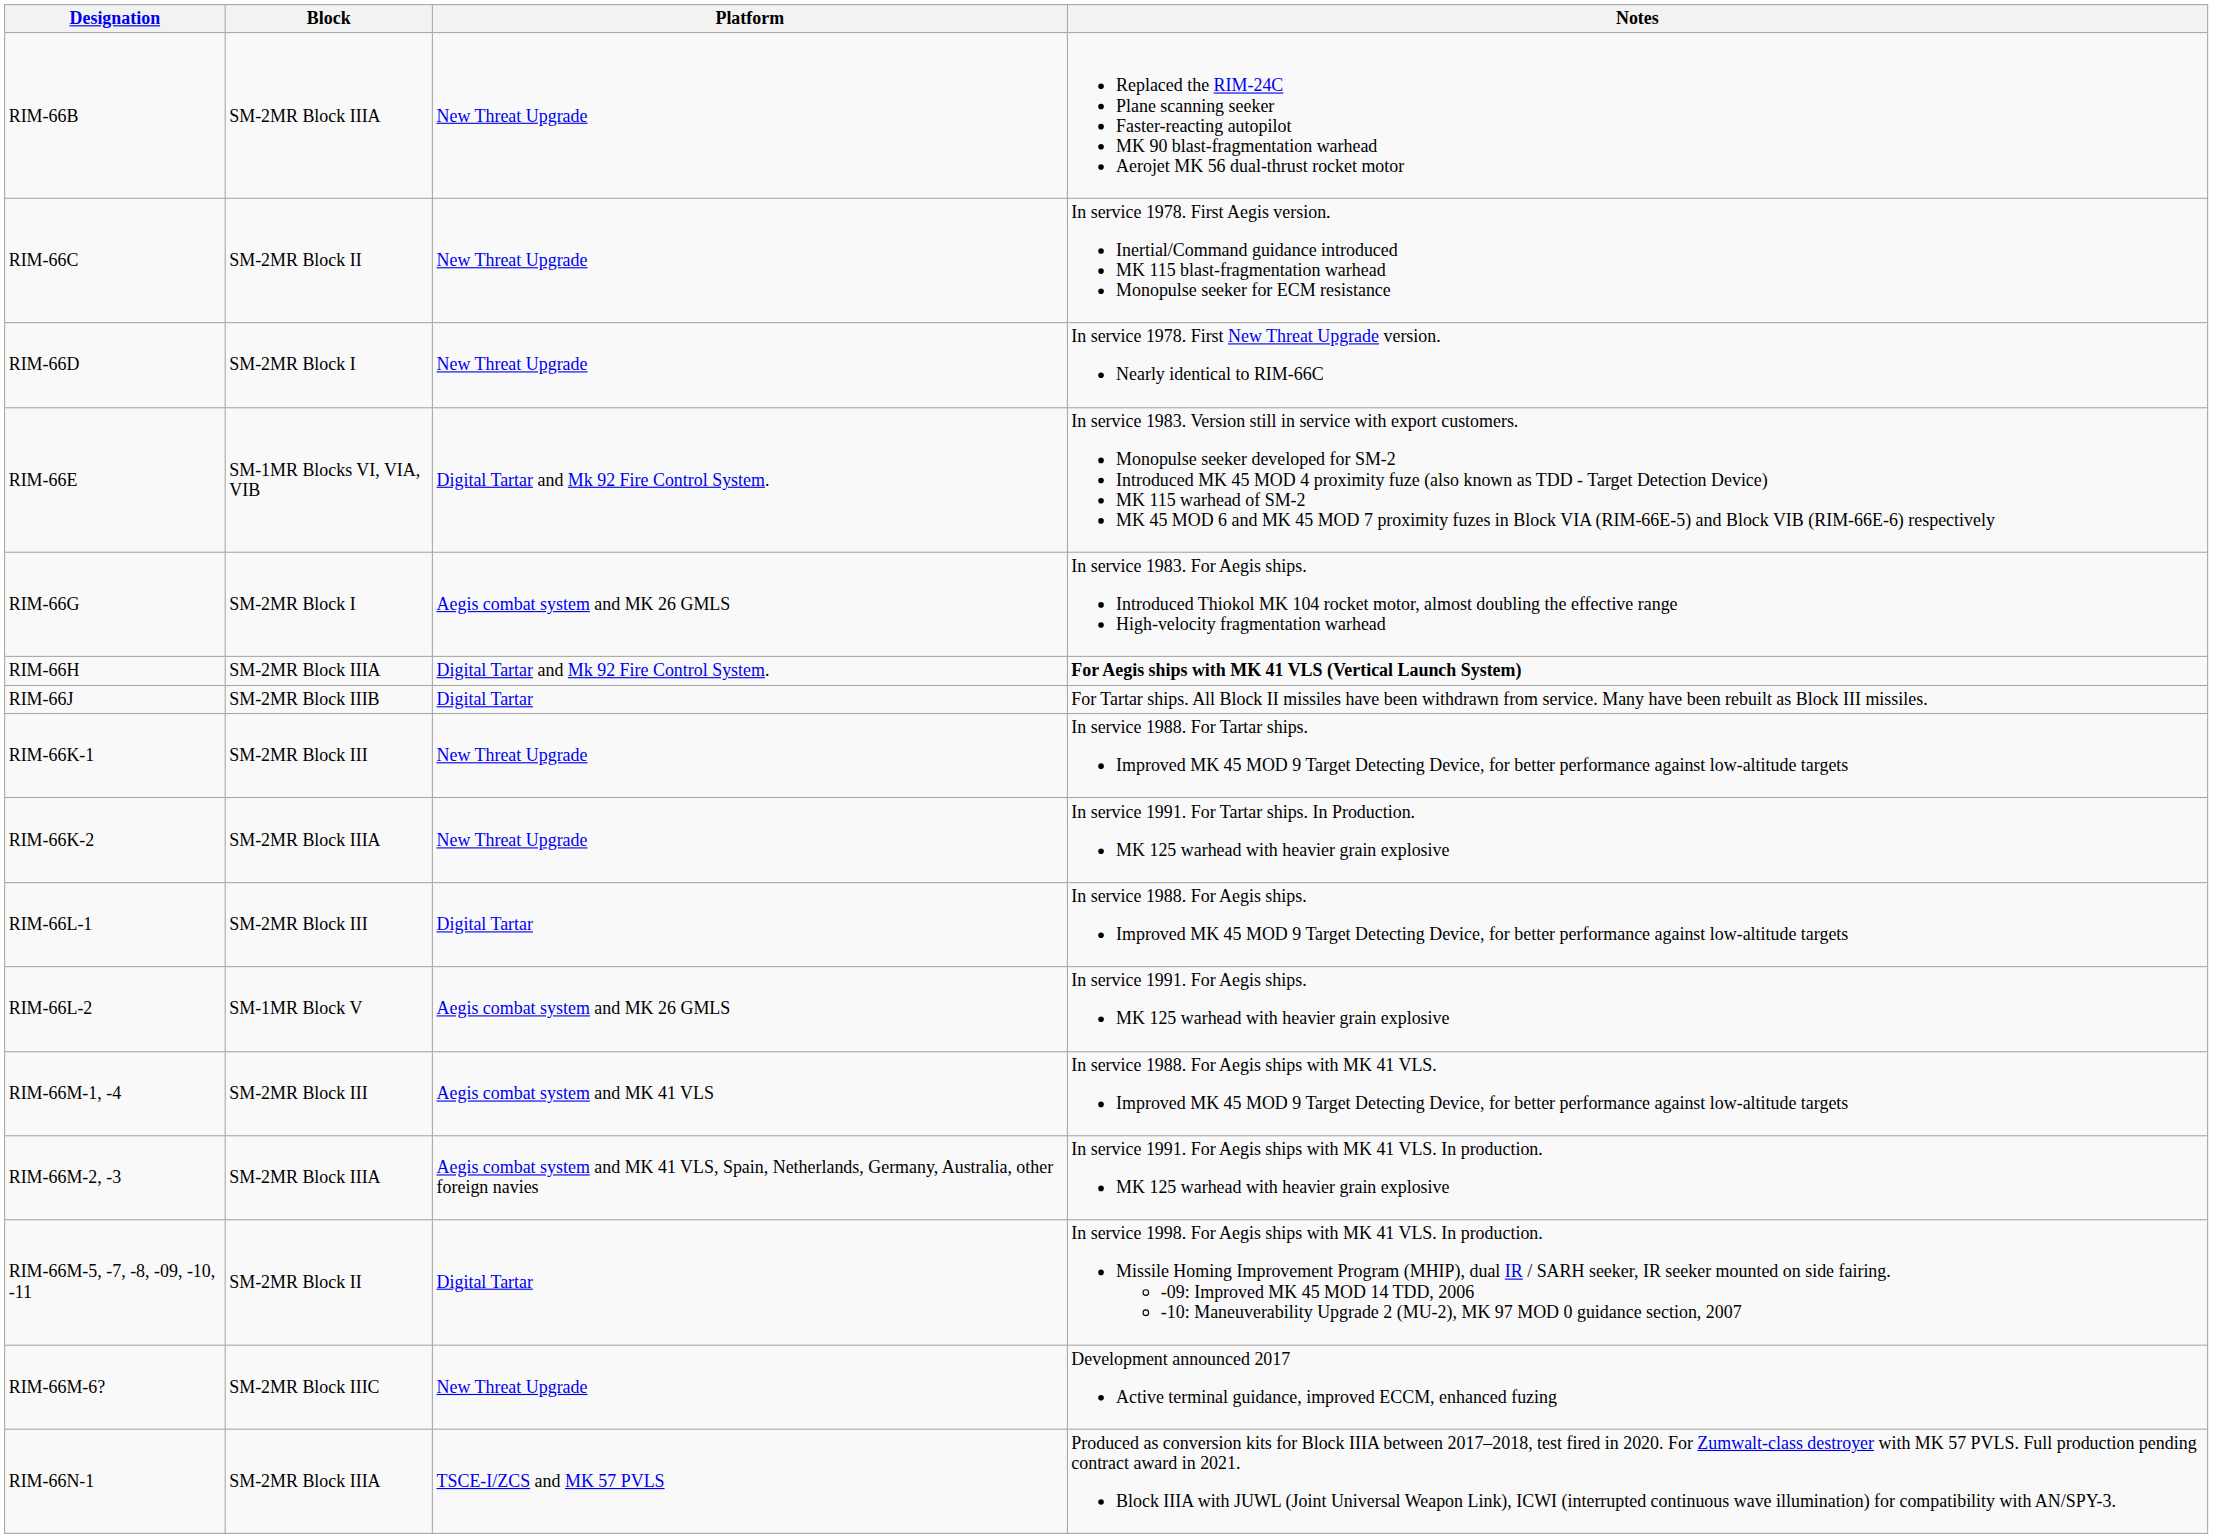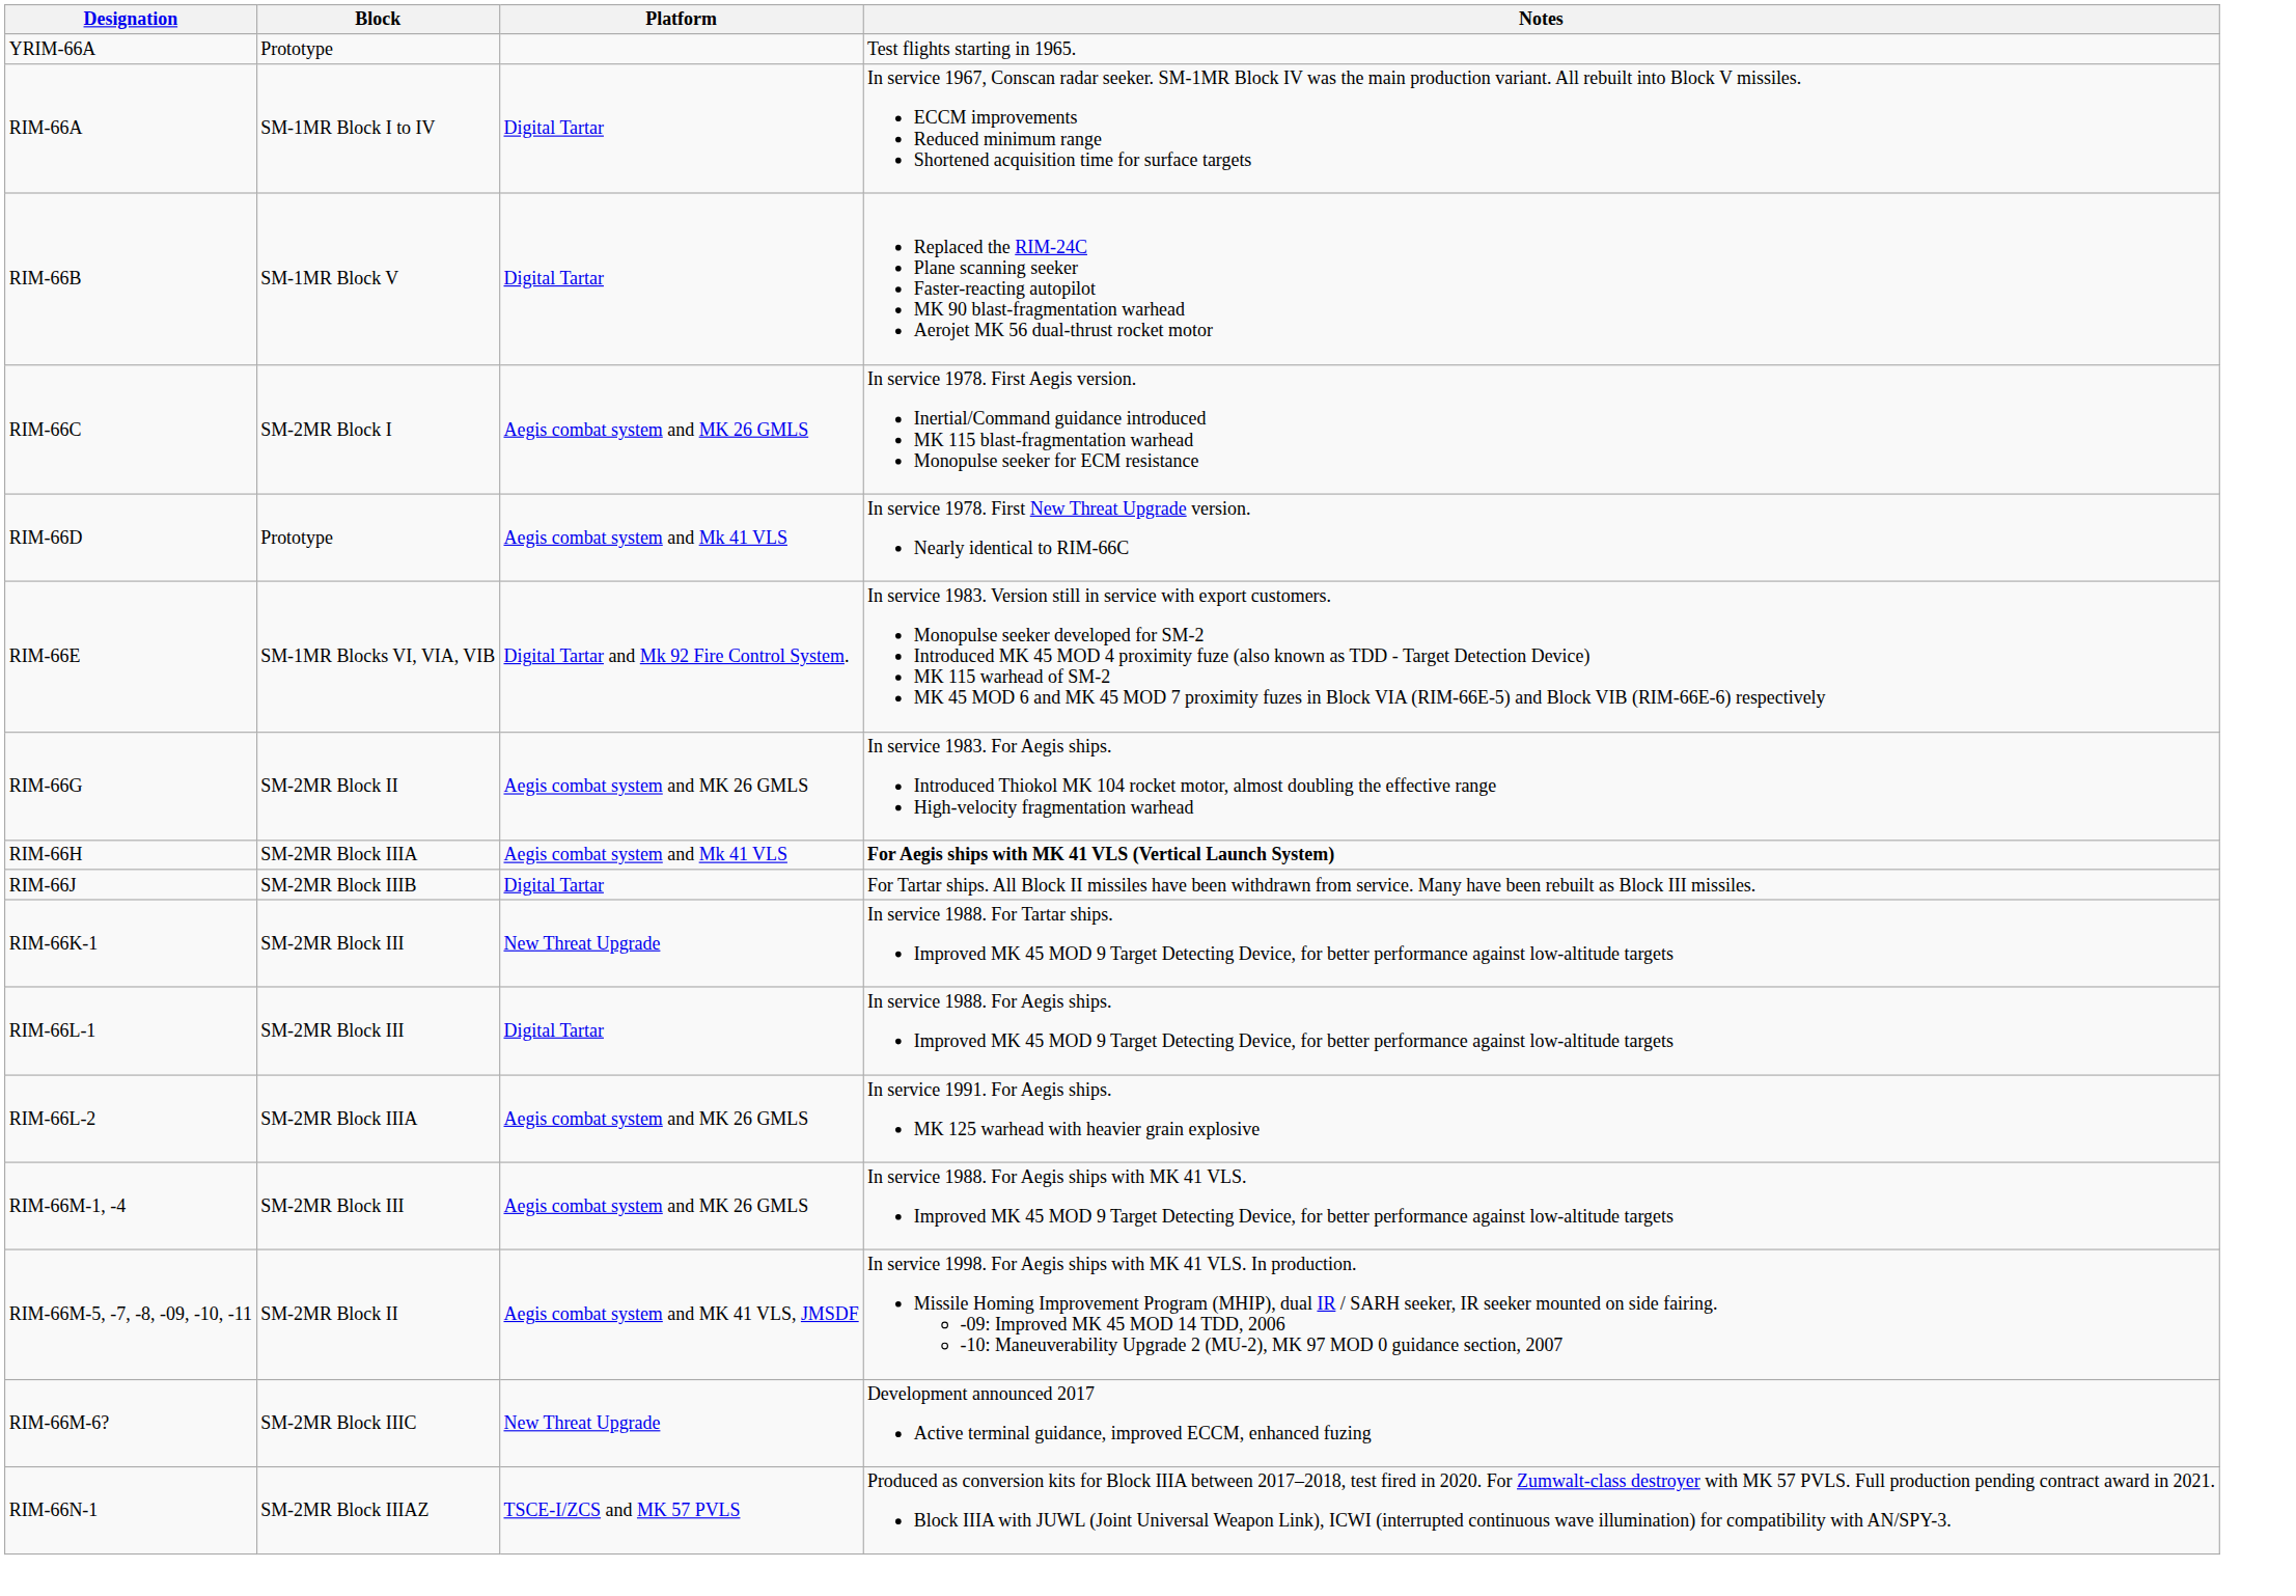 <table class="sortable wikitable">
 <tr>
 <th><a href='#'>Designation</a></th>
 <th>Block</th>
 <th>Platform</th>
 <th>Notes</th>
 </tr>
 <tr>
+<td>YRIM-66A</td>
+<td>Prototype</td>
+<td></td>
+<td>Test flights starting in 1965.</td>
+</tr>
+<tr>
+<td>RIM-66A</td>
+<td>SM-1MR Block I to IV</td>
+<td><a href='#'>Digital Tartar</a></td>
+<td>In service 1967, Conscan radar seeker. SM-1MR Block IV was the main production variant. All rebuilt into Block V missiles.<br><ul><li>ECCM improvements</li><li>Reduced minimum range</li><li>Shortened acquisition time for surface targets</li></ul></td>
+</tr>
+<tr>
 <td>RIM-66B</td>
-<td>SM-2MR Block IIIA</td>
-<td><a href='#'>New Threat Upgrade</a></td>
+<td>SM-1MR Block V</td>
+<td><a href='#'>Digital Tartar</a></td>
 <td><br><ul><li>Replaced the <a href='#'>RIM-24C</a></li><li>Plane scanning seeker</li><li>Faster-reacting autopilot</li><li>MK 90 blast-fragmentation warhead</li><li>Aerojet MK 56 dual-thrust rocket motor</li></ul></td>
 </tr>
 <tr>
 <td>RIM-66C</td>
-<td>SM-2MR Block II</td>
-<td><a href='#'>New Threat Upgrade</a></td>
+<td>SM-2MR Block I</td>
+<td><a href='#'>Aegis combat system</a> and <a href='#'>MK 26 GMLS</a></td>
 <td>In service 1978. First Aegis version.<br><ul><li>Inertial/Command guidance introduced</li><li>MK 115 blast-fragmentation warhead</li><li>Monopulse seeker for ECM resistance</li></ul></td>
 </tr>
 <tr>
 <td>RIM-66D</td>
-<td>SM-2MR Block I</td>
-<td><a href='#'>New Threat Upgrade</a></td>
+<td>Prototype</td>
+<td><a href='#'>Aegis combat system</a> and <a href='#'>Mk 41 VLS</a></td>
 <td>In service 1978. First <a href='#'>New Threat Upgrade</a> version.<br><ul><li>Nearly identical to RIM-66C</li></ul></td>
 </tr>
 <tr>
 <td>RIM-66E</td>
 <td>SM-1MR Blocks VI, VIA, VIB</td>
 <td><a href='#'>Digital Tartar</a> and <a href='#'>Mk 92 Fire Control System</a>.</td>
 <td>In service 1983. Version still in service with export customers.<br><ul><li>Monopulse seeker developed for SM-2</li><li>Introduced MK 45 MOD 4 proximity fuze (also known as TDD - Target Detection Device)</li><li>MK 115 warhead of SM-2</li><li>MK 45 MOD 6 and MK 45 MOD 7 proximity fuzes in Block VIA (RIM-66E-5) and Block VIB (RIM-66E-6) respectively</li></ul></td>
 </tr>
 <tr>
 <td>RIM-66G</td>
-<td>SM-2MR Block I</td>
+<td>SM-2MR Block II</td>
 <td><a href='#'>Aegis combat system</a> and MK 26 GMLS</td>
 <td>In service 1983. For Aegis ships.<br><ul><li>Introduced Thiokol MK 104 rocket motor, almost doubling the effective range</li><li>High-velocity fragmentation warhead</li></ul></td>
 </tr>
 <tr>
 <td>RIM-66H</td>
 <td>SM-2MR Block IIIA</td>
-<td><a href='#'>Digital Tartar</a> and <a href='#'>Mk 92 Fire Control System</a>.</td>
+<td><a href='#'>Aegis combat system</a> and <a href='#'>Mk 41 VLS</a></td>
 <td><strong>For Aegis ships with MK 41 VLS (Vertical Launch System)</strong></td>
 </tr>
 <tr>
 <td>RIM-66J</td>
 <td>SM-2MR Block IIIB</td>
 <td><a href='#'>Digital Tartar</a></td>
 <td>For Tartar ships. All Block II missiles have been withdrawn from service. Many have been rebuilt as Block III missiles.</td>
 </tr>
 <tr>
 <td>RIM-66K-1</td>
 <td>SM-2MR Block III</td>
 <td><a href='#'>New Threat Upgrade</a></td>
 <td>In service 1988. For Tartar ships.<br><ul><li>Improved MK 45 MOD 9 Target Detecting Device, for better performance against low-altitude targets</li></ul></td>
 </tr>
 <tr>
-<td>RIM-66K-2</td>
-<td>SM-2MR Block IIIA</td>
-<td><a href='#'>New Threat Upgrade</a></td>
-<td>In service 1991. For Tartar ships. In Production.<br><ul><li>MK 125 warhead with heavier grain explosive</li></ul></td>
-</tr>
-<tr>
 <td>RIM-66L-1</td>
 <td>SM-2MR Block III</td>
 <td><a href='#'>Digital Tartar</a></td>
 <td>In service 1988. For Aegis ships.<br><ul><li>Improved MK 45 MOD 9 Target Detecting Device, for better performance against low-altitude targets</li></ul></td>
 </tr>
 <tr>
 <td>RIM-66L-2</td>
-<td>SM-1MR Block V</td>
+<td>SM-2MR Block IIIA</td>
 <td><a href='#'>Aegis combat system</a> and MK 26 GMLS</td>
 <td>In service 1991. For Aegis ships.<br><ul><li>MK 125 warhead with heavier grain explosive</li></ul></td>
 </tr>
 <tr>
 <td>RIM-66M-1, -4</td>
 <td>SM-2MR Block III</td>
-<td><a href='#'>Aegis combat system</a> and MK 41 VLS</td>
+<td><a href='#'>Aegis combat system</a> and MK 26 GMLS</td>
 <td>In service 1988. For Aegis ships with MK 41 VLS.<br><ul><li>Improved MK 45 MOD 9 Target Detecting Device, for better performance against low-altitude targets</li></ul></td>
-</tr>
-<tr>
-<td>RIM-66M-2, -3</td>
-<td>SM-2MR Block IIIA</td>
-<td><a href='#'>Aegis combat system</a> and MK 41 VLS, Spain, Netherlands, Germany, Australia, other foreign navies</td>
-<td>In service 1991. For Aegis ships with MK 41 VLS. In production.<br><ul><li>MK 125 warhead with heavier grain explosive</li></ul></td>
 </tr>
 <tr>
 <td>RIM-66M-5, -7, -8, -09, -10, -11</td>
 <td>SM-2MR Block II</td>
-<td><a href='#'>Digital Tartar</a></td>
+<td><a href='#'>Aegis combat system</a> and MK 41 VLS, <a href='#'>JMSDF</a></td>
 <td>In service 1998. For Aegis ships with MK 41 VLS. In production.<br><ul><li>Missile Homing Improvement Program (MHIP), dual <a href='#'>IR</a> / SARH seeker, IR seeker mounted on side fairing.<ul><li>-09: Improved MK 45 MOD 14 TDD, 2006</li><li>-10: Maneuverability Upgrade 2 (MU-2), MK 97 MOD 0 guidance section, 2007</li></ul></li></ul></td>
 </tr>
 <tr>
 <td>RIM-66M-6?</td>
 <td>SM-2MR Block IIIC</td>
 <td><a href='#'>New Threat Upgrade</a></td>
 <td>Development announced 2017<br><ul><li>Active terminal guidance, improved ECCM, enhanced fuzing</li></ul></td>
 </tr>
 <tr>
 <td>RIM-66N-1</td>
-<td>SM-2MR Block IIIA</td>
+<td>SM-2MR Block IIIAZ</td>
 <td><a href='#'>TSCE-I/ZCS</a> and <a href='#'>MK 57 PVLS</a></td>
 <td>Produced as conversion kits for Block IIIA between 2017–2018, test fired in 2020. For <a href='#'>Zumwalt-class destroyer</a> with MK 57 PVLS. Full production pending contract award in 2021.<br><ul><li>Block IIIA with JUWL (Joint Universal Weapon Link), ICWI (interrupted continuous wave illumination) for compatibility with AN/SPY-3.</li></ul></td>
 </tr>
 </table>
